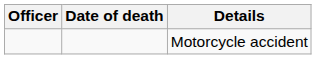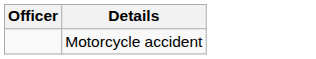 <table class="wikitable">
 <tr>
 <th>Officer</th>
-<th>Date of death</th>
 <th>Details</th>
 </tr>
 <tr>
 <td></td>
-<td></td>
 <td>Motorcycle accident</td>
 </tr>
 </table>
